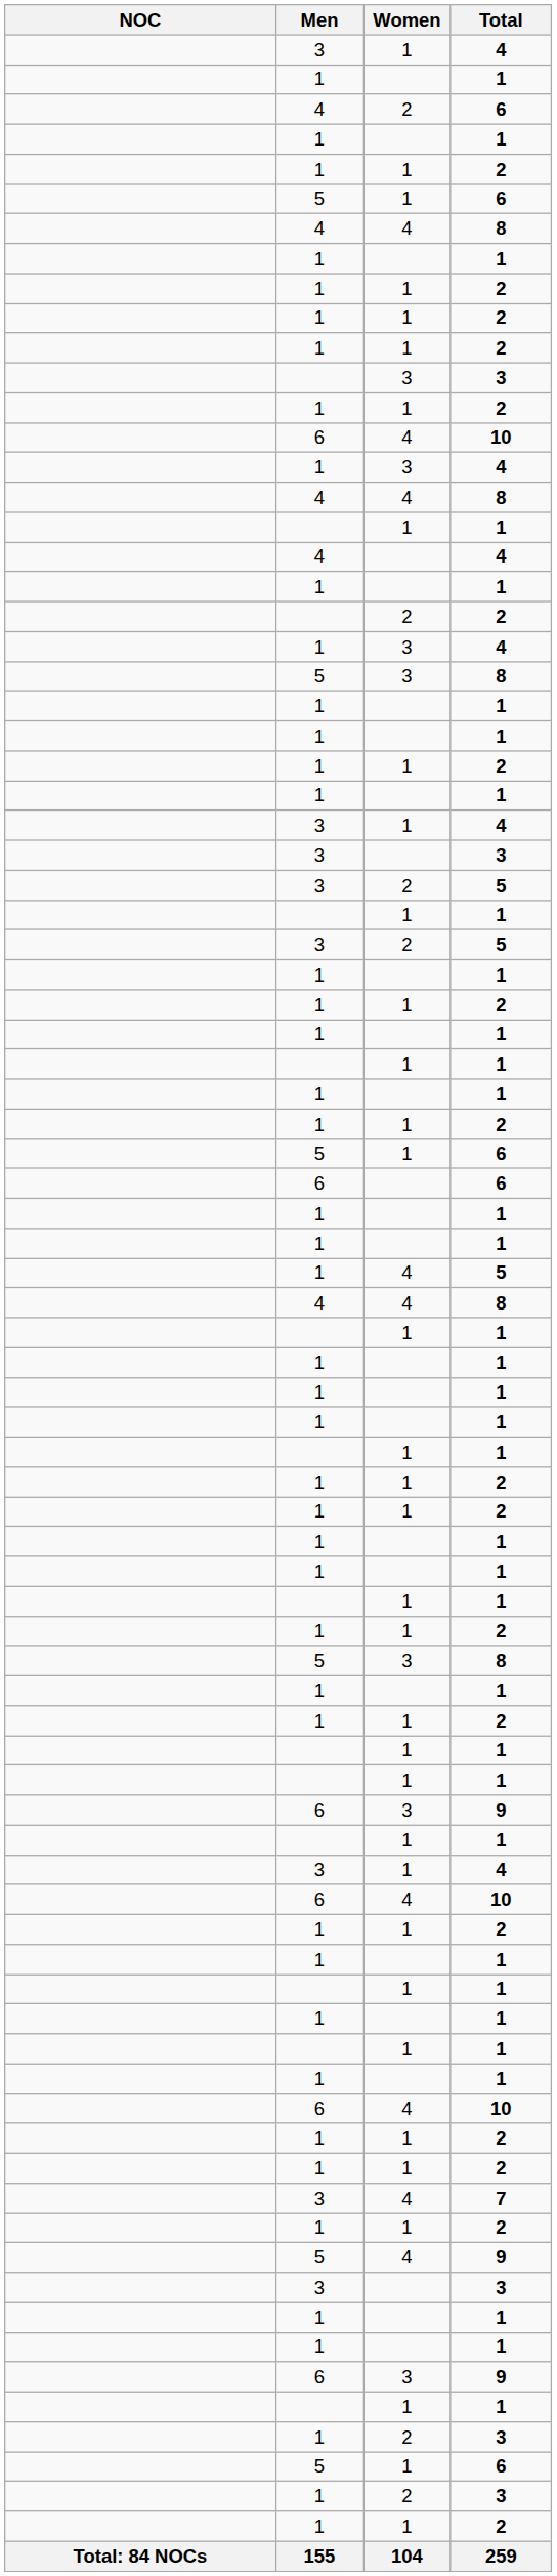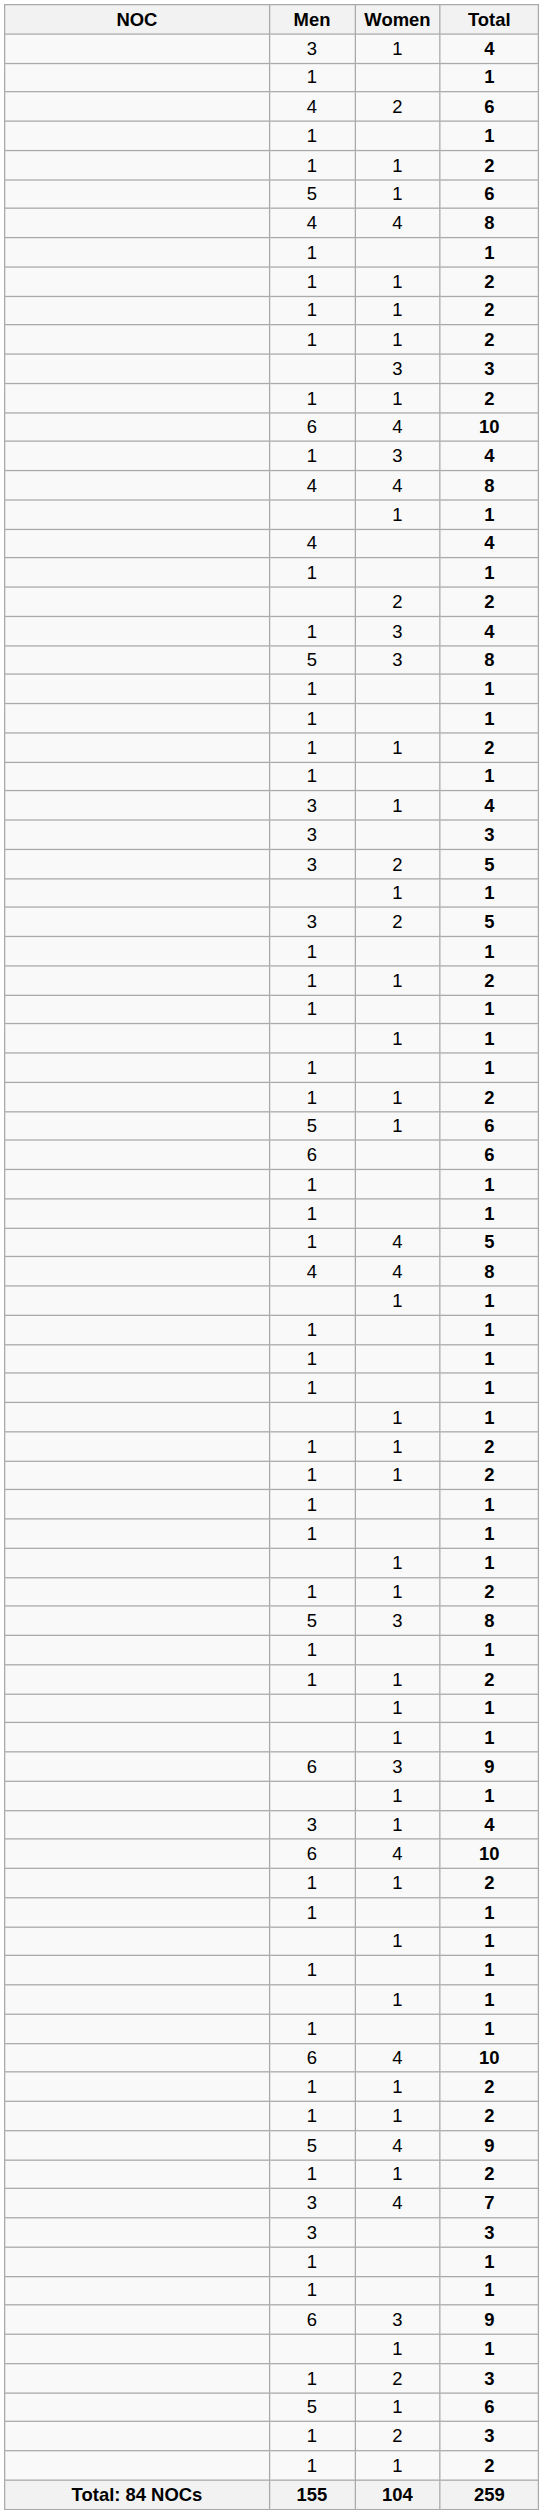 <table class="wikitable" style="text-align:center; font-size:90%">
 <tr>
 <th width=200 align=left>NOC</th>
 <th width=60>Men</th>
 <th width=60>Women</th>
 <th width=70>Total</th>
 </tr>
 <tr>
 <td align=left></td>
 <td>3</td>
 <td>1</td>
 <td><strong>4</strong></td>
 </tr>
 <tr>
 <td align=left></td>
 <td>1</td>
 <td></td>
 <td><strong>1</strong></td>
 </tr>
 <tr>
 <td align=left></td>
 <td>4</td>
 <td>2</td>
 <td><strong>6</strong></td>
 </tr>
 <tr>
 <td align=left></td>
 <td>1</td>
 <td></td>
 <td><strong>1</strong></td>
 </tr>
 <tr>
 <td align=left></td>
 <td>1</td>
 <td>1</td>
 <td><strong>2</strong></td>
 </tr>
 <tr>
 <td align=left></td>
 <td>5</td>
 <td>1</td>
 <td><strong>6</strong></td>
 </tr>
 <tr>
 <td align=left></td>
 <td>4</td>
 <td>4</td>
 <td><strong>8</strong></td>
 </tr>
 <tr>
 <td align=left></td>
 <td>1</td>
 <td></td>
 <td><strong>1</strong></td>
 </tr>
 <tr>
 <td align=left></td>
 <td>1</td>
 <td>1</td>
 <td><strong>2</strong></td>
 </tr>
 <tr>
 <td align=left></td>
 <td>1</td>
 <td>1</td>
 <td><strong>2</strong></td>
 </tr>
 <tr>
 <td align=left></td>
 <td>1</td>
 <td>1</td>
 <td><strong>2</strong></td>
 </tr>
 <tr>
 <td align=left></td>
 <td></td>
 <td>3</td>
 <td><strong>3</strong></td>
 </tr>
 <tr>
 <td align=left></td>
 <td>1</td>
 <td>1</td>
 <td><strong>2</strong></td>
 </tr>
 <tr>
 <td align=left></td>
 <td>6</td>
 <td>4</td>
 <td><strong>10</strong></td>
 </tr>
 <tr>
 <td align=left></td>
 <td>1</td>
 <td>3</td>
 <td><strong>4</strong></td>
 </tr>
 <tr>
 <td align=left></td>
 <td>4</td>
 <td>4</td>
 <td><strong>8</strong></td>
 </tr>
 <tr>
 <td align=left></td>
 <td></td>
 <td>1</td>
 <td><strong>1</strong></td>
 </tr>
 <tr>
 <td align=left></td>
 <td>4</td>
 <td></td>
 <td><strong>4</strong></td>
 </tr>
 <tr>
 <td align=left></td>
 <td>1</td>
 <td></td>
 <td><strong>1</strong></td>
 </tr>
 <tr>
 <td align=left></td>
 <td></td>
 <td>2</td>
 <td><strong>2</strong></td>
 </tr>
 <tr>
 <td align=left></td>
 <td>1</td>
 <td>3</td>
 <td><strong>4</strong></td>
 </tr>
 <tr>
 <td align=left></td>
 <td>5</td>
 <td>3</td>
 <td><strong>8</strong></td>
 </tr>
 <tr>
 <td align=left></td>
 <td>1</td>
 <td></td>
 <td><strong>1</strong></td>
 </tr>
 <tr>
 <td align=left></td>
 <td>1</td>
 <td></td>
 <td><strong>1</strong></td>
 </tr>
 <tr>
 <td align=left></td>
 <td>1</td>
 <td>1</td>
 <td><strong>2</strong></td>
 </tr>
 <tr>
 <td align=left></td>
 <td>1</td>
 <td></td>
 <td><strong>1</strong></td>
 </tr>
 <tr>
 <td align=left></td>
 <td>3</td>
 <td>1</td>
 <td><strong>4</strong></td>
 </tr>
 <tr>
 <td align=left></td>
 <td>3</td>
 <td></td>
 <td><strong>3</strong></td>
 </tr>
 <tr>
 <td align=left></td>
 <td>3</td>
 <td>2</td>
 <td><strong>5</strong></td>
 </tr>
 <tr>
 <td align=left></td>
 <td></td>
 <td>1</td>
 <td><strong>1</strong></td>
 </tr>
 <tr>
 <td align=left></td>
 <td>3</td>
 <td>2</td>
 <td><strong>5</strong></td>
 </tr>
 <tr>
 <td align=left></td>
 <td>1</td>
 <td></td>
 <td><strong>1</strong></td>
 </tr>
 <tr>
 <td align=left></td>
 <td>1</td>
 <td>1</td>
 <td><strong>2</strong></td>
 </tr>
 <tr>
 <td align=left></td>
 <td>1</td>
 <td></td>
 <td><strong>1</strong></td>
 </tr>
 <tr>
 <td align=left></td>
 <td></td>
 <td>1</td>
 <td><strong>1</strong></td>
 </tr>
 <tr>
 <td align=left></td>
 <td>1</td>
 <td></td>
 <td><strong>1</strong></td>
 </tr>
 <tr>
 <td align=left></td>
 <td>1</td>
 <td>1</td>
 <td><strong>2</strong></td>
 </tr>
 <tr>
 <td align=left></td>
 <td>5</td>
 <td>1</td>
 <td><strong>6</strong></td>
 </tr>
 <tr>
 <td align=left></td>
 <td>6</td>
 <td></td>
 <td><strong>6</strong></td>
 </tr>
 <tr>
 <td align=left></td>
 <td>1</td>
 <td></td>
 <td><strong>1</strong></td>
 </tr>
 <tr>
 <td align=left></td>
 <td>1</td>
 <td></td>
 <td><strong>1</strong></td>
 </tr>
 <tr>
 <td align=left></td>
 <td>1</td>
 <td>4</td>
 <td><strong>5</strong></td>
 </tr>
 <tr>
 <td align=left></td>
 <td>4</td>
 <td>4</td>
 <td><strong>8</strong></td>
 </tr>
 <tr>
 <td align=left></td>
 <td></td>
 <td>1</td>
 <td><strong>1</strong></td>
 </tr>
 <tr>
 <td align=left></td>
 <td>1</td>
 <td></td>
 <td><strong>1</strong></td>
 </tr>
 <tr>
 <td align=left></td>
 <td>1</td>
 <td></td>
 <td><strong>1</strong></td>
 </tr>
 <tr>
 <td align=left></td>
 <td>1</td>
 <td></td>
 <td><strong>1</strong></td>
 </tr>
 <tr>
 <td align=left></td>
 <td></td>
 <td>1</td>
 <td><strong>1</strong></td>
 </tr>
 <tr>
 <td align=left></td>
 <td>1</td>
 <td>1</td>
 <td><strong>2</strong></td>
 </tr>
 <tr>
 <td align=left></td>
 <td>1</td>
 <td>1</td>
 <td><strong>2</strong></td>
 </tr>
 <tr>
 <td align=left></td>
 <td>1</td>
 <td></td>
 <td><strong>1</strong></td>
 </tr>
 <tr>
 <td align=left></td>
 <td>1</td>
 <td></td>
 <td><strong>1</strong></td>
 </tr>
 <tr>
 <td align=left></td>
 <td></td>
 <td>1</td>
 <td><strong>1</strong></td>
 </tr>
 <tr>
 <td align=left></td>
 <td>1</td>
 <td>1</td>
 <td><strong>2</strong></td>
 </tr>
 <tr>
 <td align=left></td>
 <td>5</td>
 <td>3</td>
 <td><strong>8</strong></td>
 </tr>
 <tr>
 <td align=left></td>
 <td>1</td>
 <td></td>
 <td><strong>1</strong></td>
 </tr>
 <tr>
 <td align=left></td>
 <td>1</td>
 <td>1</td>
 <td><strong>2</strong></td>
 </tr>
 <tr>
 <td align=left></td>
 <td></td>
 <td>1</td>
 <td><strong>1</strong></td>
 </tr>
 <tr>
 <td align=left></td>
 <td></td>
 <td>1</td>
 <td><strong>1</strong></td>
 </tr>
 <tr>
 <td align=left></td>
 <td>6</td>
 <td>3</td>
 <td><strong>9</strong></td>
 </tr>
 <tr>
 <td align=left></td>
 <td></td>
 <td>1</td>
 <td><strong>1</strong></td>
 </tr>
 <tr>
 <td align=left></td>
 <td>3</td>
 <td>1</td>
 <td><strong>4</strong></td>
 </tr>
 <tr>
 <td align=left></td>
 <td>6</td>
 <td>4</td>
 <td><strong>10</strong></td>
 </tr>
 <tr>
 <td align=left></td>
 <td>1</td>
 <td>1</td>
 <td><strong>2</strong></td>
 </tr>
 <tr>
 <td align=left></td>
 <td>1</td>
 <td></td>
 <td><strong>1</strong></td>
 </tr>
 <tr>
 <td align=left></td>
 <td></td>
 <td>1</td>
 <td><strong>1</strong></td>
 </tr>
 <tr>
 <td align=left></td>
 <td>1</td>
 <td></td>
 <td><strong>1</strong></td>
 </tr>
 <tr>
 <td align=left></td>
 <td></td>
 <td>1</td>
 <td><strong>1</strong></td>
 </tr>
 <tr>
 <td align=left></td>
 <td>1</td>
 <td></td>
 <td><strong>1</strong></td>
 </tr>
 <tr>
 <td align=left></td>
 <td>6</td>
 <td>4</td>
 <td><strong>10</strong></td>
 </tr>
 <tr>
 <td align=left></td>
 <td>1</td>
 <td>1</td>
 <td><strong>2</strong></td>
 </tr>
 <tr>
 <td align=left></td>
 <td>1</td>
 <td>1</td>
 <td><strong>2</strong></td>
 </tr>
 <tr>
 <td align=left></td>
-<td>3</td>
+<td>5</td>
 <td>4</td>
-<td><strong>7</strong></td>
+<td><strong>9</strong></td>
 </tr>
 <tr>
 <td align=left></td>
 <td>1</td>
 <td>1</td>
 <td><strong>2</strong></td>
 </tr>
 <tr>
 <td align=left></td>
-<td>5</td>
+<td>3</td>
 <td>4</td>
-<td><strong>9</strong></td>
+<td><strong>7</strong></td>
 </tr>
 <tr>
 <td align=left></td>
 <td>3</td>
 <td></td>
 <td><strong>3</strong></td>
 </tr>
 <tr>
 <td align=left></td>
 <td>1</td>
 <td></td>
 <td><strong>1</strong></td>
 </tr>
 <tr>
 <td align=left></td>
 <td>1</td>
 <td></td>
 <td><strong>1</strong></td>
 </tr>
 <tr>
 <td align=left></td>
 <td>6</td>
 <td>3</td>
 <td><strong>9</strong></td>
 </tr>
 <tr>
 <td align=left></td>
 <td></td>
 <td>1</td>
 <td><strong>1</strong></td>
 </tr>
 <tr>
 <td align=left></td>
 <td>1</td>
 <td>2</td>
 <td><strong>3</strong></td>
 </tr>
 <tr>
 <td align=left></td>
 <td>5</td>
 <td>1</td>
 <td><strong>6</strong></td>
 </tr>
 <tr>
 <td align=left></td>
 <td>1</td>
 <td>2</td>
 <td><strong>3</strong></td>
 </tr>
 <tr>
 <td align=left></td>
 <td>1</td>
 <td>1</td>
 <td><strong>2</strong></td>
 </tr>
 <tr>
 <th>Total: 84 NOCs</th>
 <th>155</th>
 <th>104</th>
 <th>259</th>
 </tr>
 </table>
